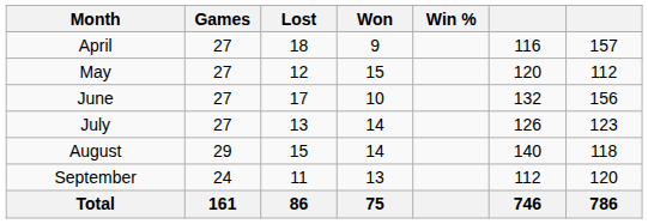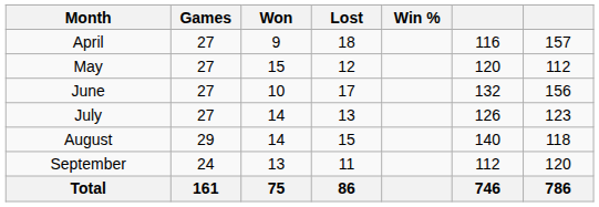 <table class="wikitable" style="font-size:95%; text-align:center; width:38em;margin: 0.5em auto;">
 <tr>
 <th width="28%">Month</th>
 <th width="12%">Games</th>
+<th width="12%">Won</th>
 <th width="12%">Lost</th>
-<th width="12%">Won</th>
 <th width="12%">Win %</th>
 <th width="12%"></th>
 <th width="12%"></th>
 </tr>
 <tr>
 <td>April</td>
 <td>27</td>
+<td>9</td>
 <td>18</td>
-<td>9</td>
 <td></td>
 <td>116</td>
 <td>157</td>
 </tr>
 <tr>
 <td>May</td>
 <td>27</td>
+<td>15</td>
 <td>12</td>
-<td>15</td>
 <td></td>
 <td>120</td>
 <td>112</td>
 </tr>
 <tr>
 <td>June</td>
 <td>27</td>
+<td>10</td>
 <td>17</td>
-<td>10</td>
 <td></td>
 <td>132</td>
 <td>156</td>
 </tr>
 <tr>
 <td>July</td>
 <td>27</td>
+<td>14</td>
 <td>13</td>
-<td>14</td>
 <td></td>
 <td>126</td>
 <td>123</td>
 </tr>
 <tr>
 <td>August</td>
 <td>29</td>
+<td>14</td>
 <td>15</td>
-<td>14</td>
 <td></td>
 <td>140</td>
 <td>118</td>
 </tr>
 <tr>
 <td>September</td>
 <td>24</td>
+<td>13</td>
 <td>11</td>
-<td>13</td>
 <td></td>
 <td>112</td>
 <td>120</td>
 </tr>
 <tr>
 <th>Total</th>
 <th>161</th>
+<th>75</th>
 <th>86</th>
-<th>75</th>
 <th></th>
 <th>746</th>
 <th>786</th>
 </tr>
 </table>
